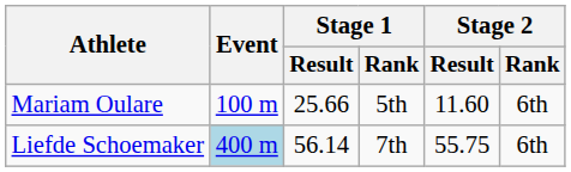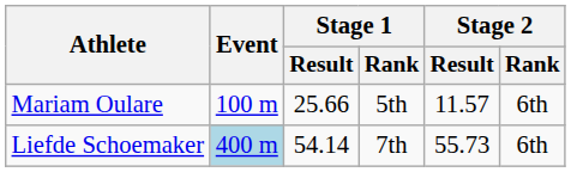 <table class="wikitable" style="font-size:90%">
 <tr>
 <th rowspan=2>Athlete</th>
 <th rowspan=2>Event</th>
 <th colspan=2>Stage 1</th>
 <th colspan=2>Stage 2</th>
 </tr>
 <tr style="font-size:95%">
 <th>Result</th>
 <th>Rank</th>
 <th>Result</th>
 <th>Rank</th>
 </tr>
 <tr align=center>
 <td align=left><a href='#'>Mariam Oulare</a></td>
 <td align=left><a href='#'>100 m</a></td>
 <td>25.66</td>
 <td>5th</td>
-<td>11.60</td>
+<td>11.57</td>
 <td>6th</td>
 </tr>
 <tr align=center>
 <td align=left><a href='#'>Liefde Schoemaker</a></td>
 <td align=left style="background: lightblue;"><a href='#'>400 m</a></td>
-<td>56.14</td>
+<td>54.14</td>
 <td>7th</td>
-<td>55.75</td>
+<td>55.73</td>
 <td>6th</td>
 </tr>
 </table>
